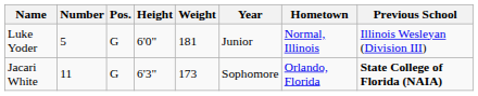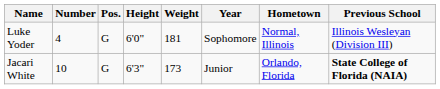 <table class="wikitable sortable" border="1">
 <tr>
 <th>Name</th>
 <th>Number</th>
 <th>Pos.</th>
 <th>Height</th>
 <th>Weight</th>
 <th>Year</th>
 <th>Hometown</th>
 <th class="unsortable">Previous School</th>
 </tr>
 <tr>
 <td>Luke Yoder</td>
-<td>5</td>
+<td>4</td>
 <td>G</td>
 <td>6'0"</td>
 <td>181</td>
-<td>Junior</td>
+<td>Sophomore</td>
 <td><a href='#'>Normal, Illinois</a></td>
 <td><a href='#'>Illinois Wesleyan</a> (<a href='#'>Division III</a>)</td>
 </tr>
 <tr>
 <td>Jacari White</td>
-<td>11</td>
+<td>10</td>
 <td>G</td>
 <td>6'3"</td>
 <td>173</td>
-<td>Sophomore</td>
+<td>Junior</td>
 <td><a href='#'>Orlando, Florida</a></td>
 <td><strong>State College of Florida (NAIA)</strong></td>
 </tr>
 </table>
